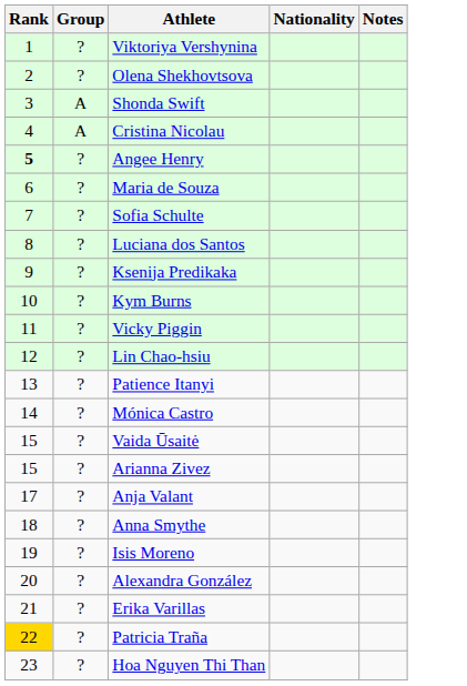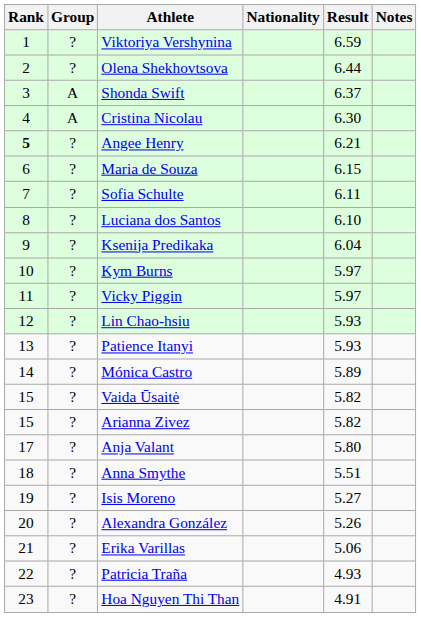 <table class="wikitable sortable" style="text-align:center;font-size:95%">
 <tr>
 <th>Rank</th>
 <th>Group</th>
 <th>Athlete</th>
 <th>Nationality</th>
+<th>Result</th>
 <th>Notes</th>
 </tr>
 <tr bgcolor=ddffdd>
 <td>1</td>
 <td>?</td>
 <td align="left"><a href='#'>Viktoriya Vershynina</a></td>
 <td align=left></td>
+<td>6.59</td>
 <td></td>
 </tr>
 <tr bgcolor=ddffdd>
 <td>2</td>
 <td>?</td>
 <td align="left"><a href='#'>Olena Shekhovtsova</a></td>
 <td align=left></td>
+<td>6.44</td>
 <td></td>
 </tr>
 <tr bgcolor=ddffdd>
 <td>3</td>
 <td>A</td>
 <td align="left"><a href='#'>Shonda Swift</a></td>
 <td align=left></td>
+<td>6.37</td>
 <td></td>
 </tr>
 <tr bgcolor=ddffdd>
 <td>4</td>
 <td>A</td>
 <td align="left"><a href='#'>Cristina Nicolau</a></td>
 <td align=left></td>
+<td>6.30</td>
 <td></td>
 </tr>
 <tr bgcolor=ddffdd>
 <td><strong>5</strong></td>
 <td>?</td>
 <td align="left"><a href='#'>Angee Henry</a></td>
 <td align=left></td>
+<td>6.21</td>
 <td></td>
 </tr>
 <tr bgcolor=ddffdd>
 <td>6</td>
 <td>?</td>
 <td align="left"><a href='#'>Maria de Souza</a></td>
 <td align=left></td>
+<td>6.15</td>
 <td></td>
 </tr>
 <tr bgcolor=ddffdd>
 <td>7</td>
 <td>?</td>
 <td align="left"><a href='#'>Sofia Schulte</a></td>
 <td align=left></td>
+<td>6.11</td>
 <td></td>
 </tr>
 <tr bgcolor=ddffdd>
 <td>8</td>
 <td>?</td>
 <td align="left"><a href='#'>Luciana dos Santos</a></td>
 <td align=left></td>
+<td>6.10</td>
 <td></td>
 </tr>
 <tr bgcolor=ddffdd>
 <td>9</td>
 <td>?</td>
 <td align="left"><a href='#'>Ksenija Predikaka</a></td>
 <td align=left></td>
+<td>6.04</td>
 <td></td>
 </tr>
 <tr bgcolor=ddffdd>
 <td>10</td>
 <td>?</td>
 <td align="left"><a href='#'>Kym Burns</a></td>
 <td align=left></td>
+<td>5.97</td>
 <td></td>
 </tr>
 <tr bgcolor=ddffdd>
 <td>11</td>
 <td>?</td>
 <td align="left"><a href='#'>Vicky Piggin</a></td>
 <td align=left></td>
+<td>5.97</td>
 <td></td>
 </tr>
 <tr bgcolor=ddffdd>
 <td>12</td>
 <td>?</td>
 <td align="left"><a href='#'>Lin Chao-hsiu</a></td>
 <td align=left></td>
+<td>5.93</td>
 <td></td>
 </tr>
 <tr>
 <td>13</td>
 <td>?</td>
 <td align="left"><a href='#'>Patience Itanyi</a></td>
 <td align=left></td>
+<td>5.93</td>
 <td></td>
 </tr>
 <tr>
 <td>14</td>
 <td>?</td>
 <td align="left"><a href='#'>Mónica Castro</a></td>
 <td align=left></td>
+<td>5.89</td>
 <td></td>
 </tr>
 <tr>
 <td>15</td>
 <td>?</td>
 <td align="left"><a href='#'>Vaida Ūsaitė</a></td>
 <td align=left></td>
+<td>5.82</td>
 <td></td>
 </tr>
 <tr>
 <td>15</td>
 <td>?</td>
 <td align="left"><a href='#'>Arianna Zivez</a></td>
 <td align=left></td>
+<td>5.82</td>
 <td></td>
 </tr>
 <tr>
 <td>17</td>
 <td>?</td>
 <td align="left"><a href='#'>Anja Valant</a></td>
 <td align=left></td>
+<td>5.80</td>
 <td></td>
 </tr>
 <tr>
 <td>18</td>
 <td>?</td>
 <td align="left"><a href='#'>Anna Smythe</a></td>
 <td align=left></td>
+<td>5.51</td>
 <td></td>
 </tr>
 <tr>
 <td>19</td>
 <td>?</td>
 <td align="left"><a href='#'>Isis Moreno</a></td>
 <td align=left></td>
+<td>5.27</td>
 <td></td>
 </tr>
 <tr>
 <td>20</td>
 <td>?</td>
 <td align="left"><a href='#'>Alexandra González</a></td>
 <td align=left></td>
+<td>5.26</td>
 <td></td>
 </tr>
 <tr>
 <td>21</td>
 <td>?</td>
 <td align="left"><a href='#'>Erika Varillas</a></td>
 <td align=left></td>
+<td>5.06</td>
 <td></td>
 </tr>
 <tr>
-<td style="background: gold;">22</td>
+<td>22</td>
 <td>?</td>
 <td align="left"><a href='#'>Patricia Traña</a></td>
 <td align=left></td>
+<td>4.93</td>
 <td></td>
 </tr>
 <tr>
 <td>23</td>
 <td>?</td>
 <td align="left"><a href='#'>Hoa Nguyen Thi Than</a></td>
 <td align=left></td>
+<td>4.91</td>
 <td></td>
 </tr>
 </table>
